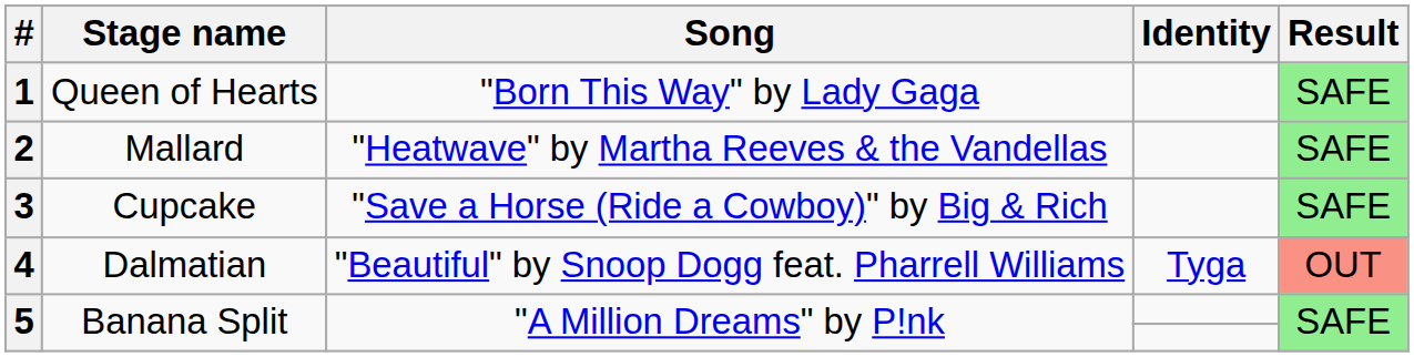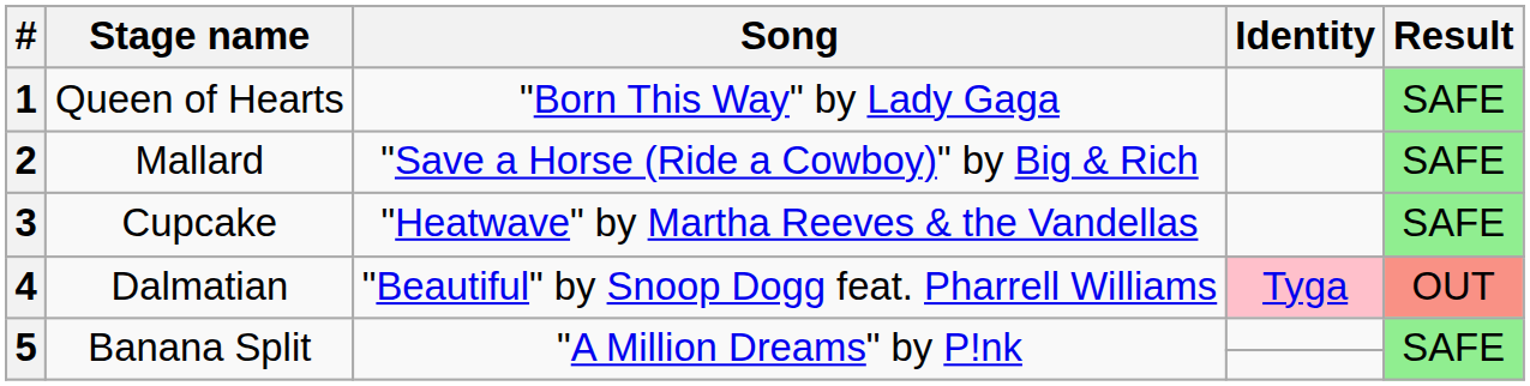 <table class="wikitable plainrowheaders" style="text-align: center;">
 <tr>
 <th>#</th>
 <th>Stage name</th>
 <th>Song</th>
 <th>Identity</th>
 <th>Result</th>
 </tr>
 <tr>
 <th>1</th>
 <td>Queen of Hearts</td>
 <td>"<a href='#'>Born This Way</a>" by <a href='#'>Lady Gaga</a></td>
 <td></td>
 <td bgcolor=lightgreen>SAFE</td>
 </tr>
 <tr>
 <th>2</th>
 <td>Mallard</td>
-<td>"<a href='#'>Heatwave</a>" by <a href='#'>Martha Reeves & the Vandellas</a></td>
+<td>"<a href='#'>Save a Horse (Ride a Cowboy)</a>" by <a href='#'>Big & Rich</a></td>
 <td></td>
 <td bgcolor=lightgreen>SAFE</td>
 </tr>
 <tr>
 <th>3</th>
 <td>Cupcake</td>
-<td>"<a href='#'>Save a Horse (Ride a Cowboy)</a>" by <a href='#'>Big & Rich</a></td>
+<td>"<a href='#'>Heatwave</a>" by <a href='#'>Martha Reeves & the Vandellas</a></td>
 <td></td>
 <td bgcolor=lightgreen>SAFE</td>
 </tr>
 <tr>
 <th>4</th>
 <td>Dalmatian</td>
 <td>"<a href='#'>Beautiful</a>" by <a href='#'>Snoop Dogg</a> feat. <a href='#'>Pharrell Williams</a></td>
-<td><a href='#'>Tyga</a></td>
+<td style="background: pink;"><a href='#'>Tyga</a></td>
 <td bgcolor=#F99185>OUT</td>
 </tr>
 <tr>
 <th rowspan=2>5</th>
 <td rowspan=2>Banana Split</td>
 <td rowspan=2>"<a href='#'>A Million Dreams</a>" by <a href='#'>P!nk</a></td>
 <td></td>
 <td rowspan=2 bgcolor=lightgreen>SAFE</td>
 </tr>
 <tr>
 <td></td>
 </tr>
 </table>
